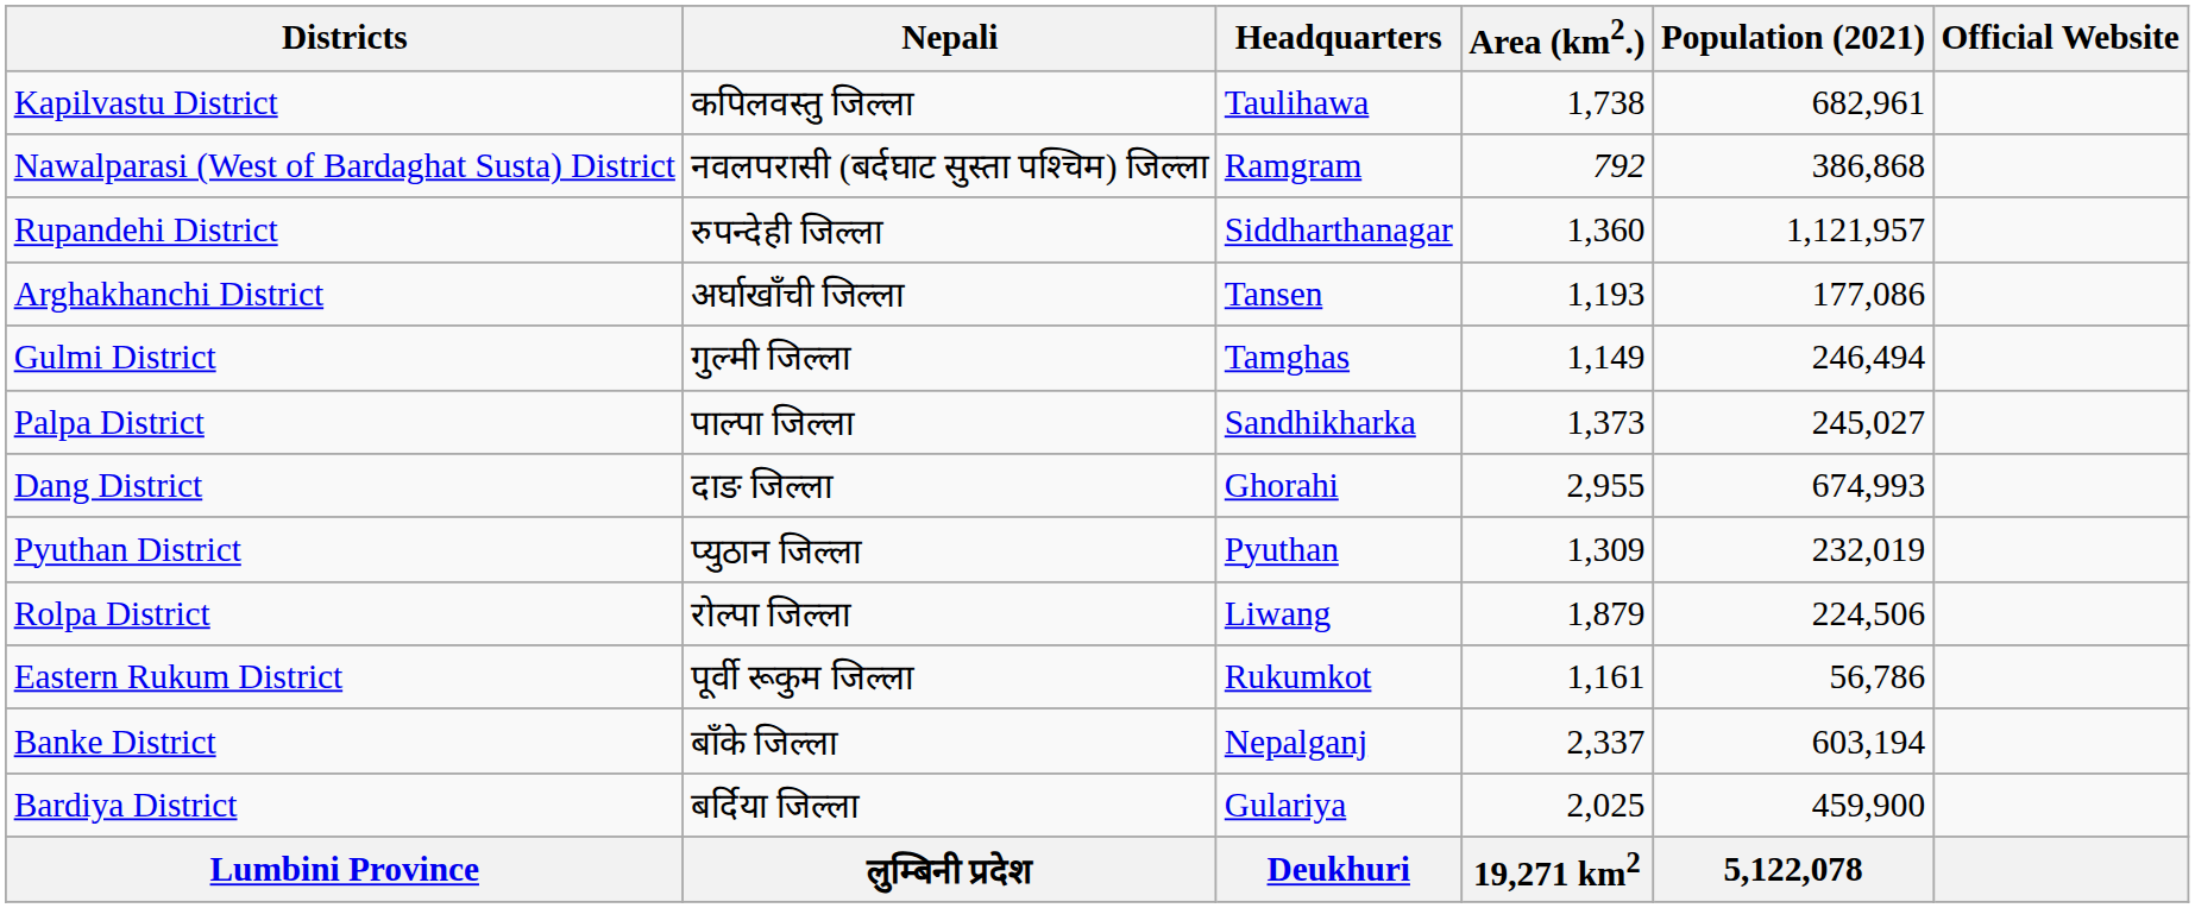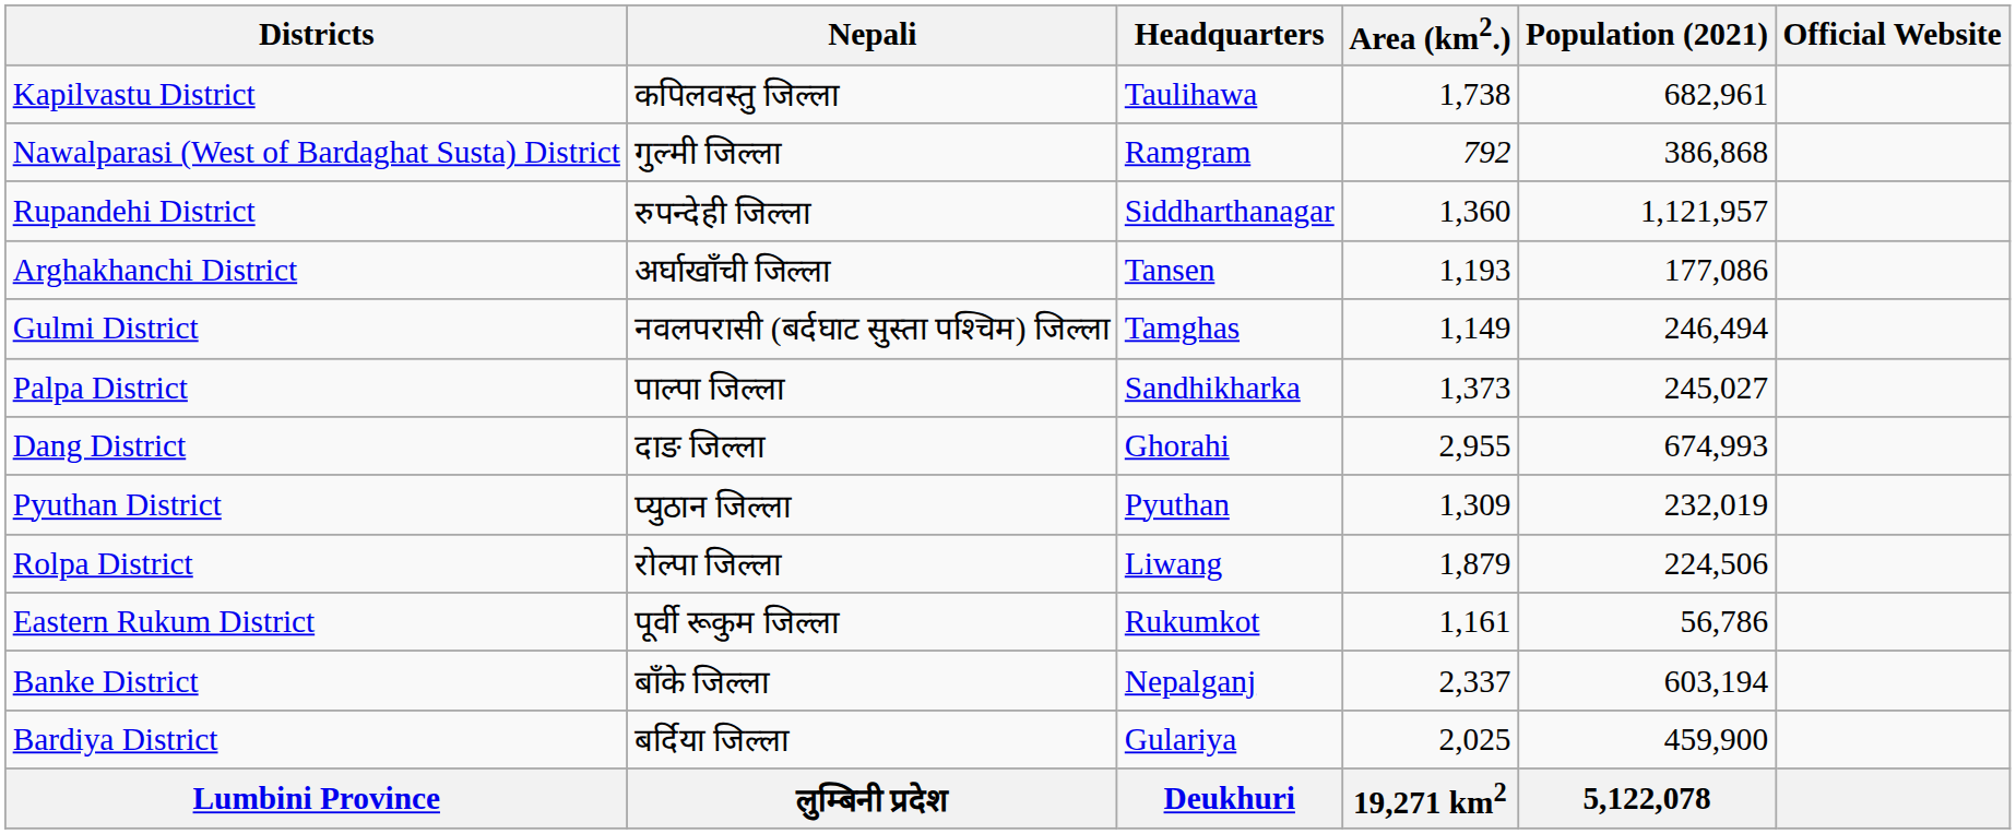 <table class="wikitable sortable static-row-numbers static-row-header-text">
 <tr style="text-align:center;">
 <th>Districts</th>
 <th>Nepali</th>
 <th>Headquarters</th>
 <th>Area (km<sup>2</sup>.)</th>
 <th>Population (2021)</th>
 <th>Official Website</th>
 </tr>
 <tr>
 <td><a href='#'>Kapilvastu District</a></td>
 <td>कपिलवस्तु जिल्ला</td>
 <td><a href='#'>Taulihawa</a></td>
 <td align=right>1,738</td>
 <td align=right>682,961</td>
 <td></td>
 </tr>
 <tr>
 <td><a href='#'>Nawalparasi (West of Bardaghat Susta) District</a></td>
-<td>नवलपरासी (बर्दघाट सुस्ता पश्चिम) जिल्ला</td>
+<td>गुल्मी जिल्ला</td>
 <td><a href='#'>Ramgram</a></td>
 <td align=right><em>792</em></td>
 <td align=right>386,868</td>
 <td></td>
 </tr>
 <tr>
 <td><a href='#'>Rupandehi District</a></td>
 <td>रुपन्देही जिल्ला</td>
 <td><a href='#'>Siddharthanagar</a></td>
 <td align=right>1,360</td>
 <td align=right>1,121,957</td>
 <td></td>
 </tr>
 <tr>
 <td><a href='#'>Arghakhanchi District</a></td>
 <td>अर्घाखाँची जिल्ला</td>
 <td><a href='#'>Tansen</a></td>
 <td align=right>1,193</td>
 <td align=right>177,086</td>
 <td></td>
 </tr>
 <tr>
 <td><a href='#'>Gulmi District</a></td>
-<td>गुल्मी जिल्ला</td>
+<td>नवलपरासी (बर्दघाट सुस्ता पश्चिम) जिल्ला</td>
 <td><a href='#'>Tamghas</a></td>
 <td align=right>1,149</td>
 <td align=right>246,494</td>
 <td></td>
 </tr>
 <tr>
 <td><a href='#'>Palpa District</a></td>
 <td>पाल्पा जिल्ला</td>
 <td><a href='#'>Sandhikharka</a></td>
 <td align=right>1,373</td>
 <td align=right>245,027</td>
 <td></td>
 </tr>
 <tr>
 <td><a href='#'>Dang District</a></td>
 <td>दाङ जिल्ला</td>
 <td><a href='#'>Ghorahi</a></td>
 <td align=right>2,955</td>
 <td align=right>674,993</td>
 <td></td>
 </tr>
 <tr>
 <td><a href='#'>Pyuthan District</a></td>
 <td>प्युठान जिल्ला</td>
 <td><a href='#'>Pyuthan</a></td>
 <td align=right>1,309</td>
 <td align=right>232,019</td>
 <td></td>
 </tr>
 <tr>
 <td><a href='#'>Rolpa District</a></td>
 <td>रोल्पा जिल्ला</td>
 <td><a href='#'>Liwang</a></td>
 <td align=right>1,879</td>
 <td align=right>224,506</td>
 <td></td>
 </tr>
 <tr>
 <td><a href='#'>Eastern Rukum District</a></td>
 <td>पूर्वी रूकुम जिल्ला</td>
 <td><a href='#'>Rukumkot</a></td>
 <td align=right>1,161</td>
 <td align=right>56,786</td>
 <td></td>
 </tr>
 <tr>
 <td><a href='#'>Banke District</a></td>
 <td>बाँके जिल्ला</td>
 <td><a href='#'>Nepalganj</a></td>
 <td align=right>2,337</td>
 <td align=right>603,194</td>
 <td></td>
 </tr>
 <tr>
 <td><a href='#'>Bardiya District</a></td>
 <td>बर्दिया जिल्ला</td>
 <td><a href='#'>Gulariya</a></td>
 <td align=right>2,025</td>
 <td align=right>459,900</td>
 <td></td>
 </tr>
 <tr>
 <th><strong><a href='#'>Lumbini Province</a></strong></th>
 <th><strong> लुम्बिनी प्रदेश </strong></th>
 <th><strong><a href='#'>Deukhuri</a></strong></th>
 <th><strong>19,271 km<sup>2</sup></strong></th>
 <th><strong>5,122,078</strong></th>
 <th></th>
 </tr>
 </table>
